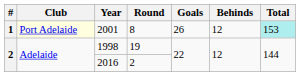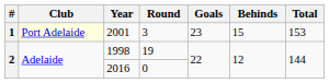 <table class="wikitable" style="width:50%">
 <tr>
 <th>#</th>
 <th>Club</th>
 <th>Year</th>
 <th>Round</th>
 <th>Goals</th>
 <th>Behinds</th>
 <th>Total</th>
 </tr>
 <tr>
 <th>1</th>
 <td style="background: lightyellow;"><a href='#'>Port Adelaide</a></td>
 <td>2001</td>
-<td>8</td>
-<td>26</td>
-<td>12</td>
-<td style="background: paleturquoise;">153</td>
+<td>3</td>
+<td>23</td>
+<td>15</td>
+<td>153</td>
 </tr>
 <tr>
 <th rowspan="2">2</th>
 <td rowspan="2"><a href='#'>Adelaide</a></td>
 <td>1998</td>
 <td>19</td>
 <td rowspan="2">22</td>
 <td rowspan="2">12</td>
 <td rowspan="2">144</td>
 </tr>
 <tr>
 <td>2016</td>
-<td>2</td>
+<td>0</td>
 </tr>
 </table>
